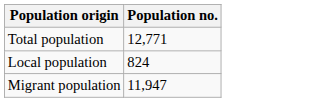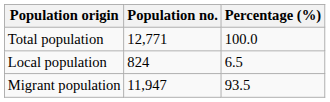 <table class=wikitable>
 <tr>
 <th>Population origin</th>
 <th>Population no.</th>
+<th>Percentage (%)</th>
 </tr>
 <tr>
 <td>Total population</td>
 <td>12,771</td>
+<td>100.0</td>
 </tr>
 <tr>
 <td>Local population</td>
 <td>824</td>
+<td>6.5</td>
 </tr>
 <tr>
 <td>Migrant population</td>
 <td>11,947</td>
+<td>93.5</td>
 </tr>
 </table>
